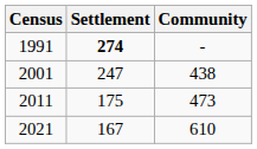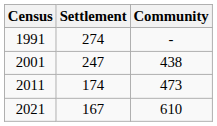 <table class="wikitable" style="text-align:center">
 <tr>
 <th>Census</th>
 <th>Settlement</th>
 <th>Community</th>
 </tr>
 <tr>
 <td>1991</td>
-<td><strong>274</strong></td>
+<td>274</td>
 <td>-</td>
 </tr>
 <tr>
 <td>2001</td>
 <td>247</td>
 <td>438</td>
 </tr>
 <tr>
 <td>2011</td>
-<td>175</td>
+<td>174</td>
 <td>473</td>
 </tr>
 <tr>
 <td>2021</td>
 <td>167</td>
 <td>610</td>
 </tr>
 </table>
